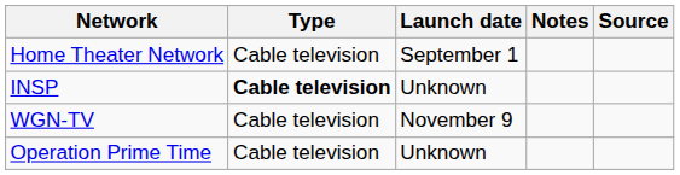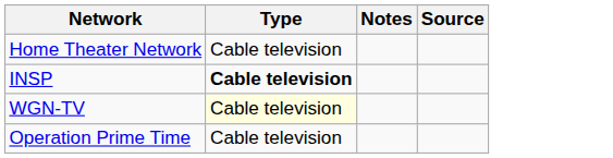 <table class="wikitable sortable">
 <tr>
 <th>Network</th>
 <th>Type</th>
-<th>Launch date</th>
 <th>Notes</th>
 <th>Source</th>
 </tr>
 <tr>
 <td><a href='#'>Home Theater Network</a></td>
 <td>Cable television</td>
-<td>September 1</td>
 <td></td>
 <td></td>
 </tr>
 <tr>
 <td><a href='#'>INSP</a></td>
 <td><strong>Cable television</strong></td>
-<td>Unknown</td>
 <td></td>
 <td></td>
 </tr>
 <tr>
 <td><a href='#'>WGN-TV</a></td>
-<td>Cable television</td>
-<td>November 9</td>
+<td style="background: lightyellow;">Cable television</td>
 <td></td>
 <td></td>
 </tr>
 <tr>
 <td><a href='#'>Operation Prime Time</a></td>
 <td>Cable television</td>
-<td>Unknown</td>
 <td></td>
 <td></td>
 </tr>
 </table>
